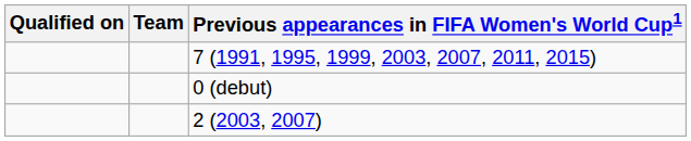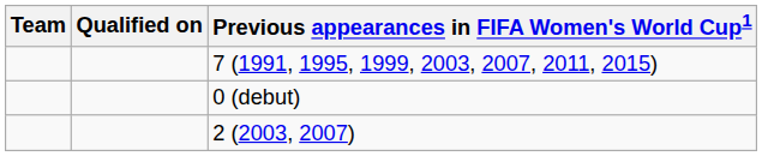 <table class="wikitable sortable">
 <tr>
+<th>Team</th>
 <th>Qualified on</th>
-<th>Team</th>
 <th data-sort-type="number">Previous <a href='#'>appearances</a> in <a href='#'>FIFA Women's World Cup</a><sup><strong><a href='#'>1</a></strong></sup></th>
 </tr>
 <tr>
 <td></td>
 <td></td>
 <td>7 (<a href='#'>1991</a>, <a href='#'>1995</a>, <a href='#'>1999</a>, <a href='#'>2003</a>, <a href='#'>2007</a>, <a href='#'>2011</a>, <a href='#'>2015</a>)</td>
 </tr>
 <tr>
 <td></td>
 <td></td>
 <td>0 (debut)</td>
 </tr>
 <tr>
 <td></td>
 <td></td>
 <td>2 (<a href='#'>2003</a>, <a href='#'>2007</a>)</td>
 </tr>
 </table>
